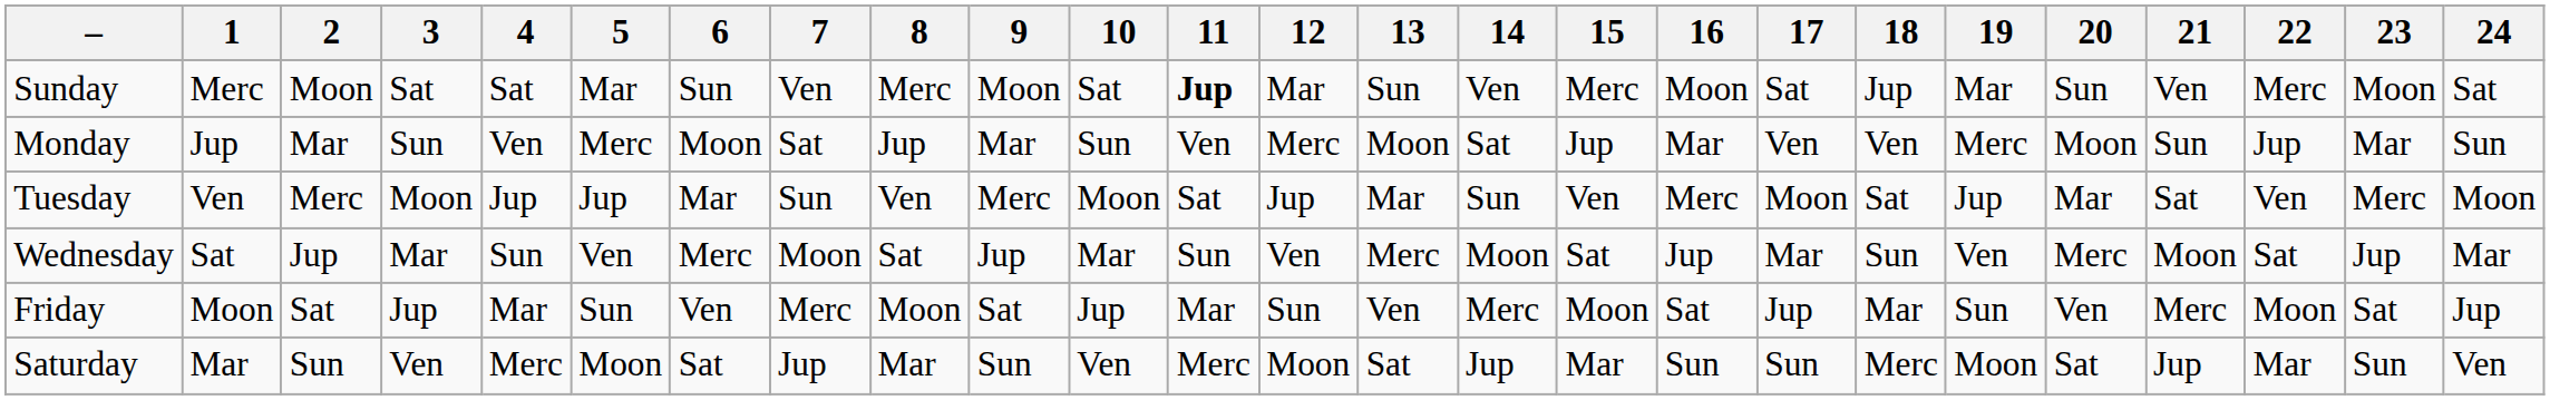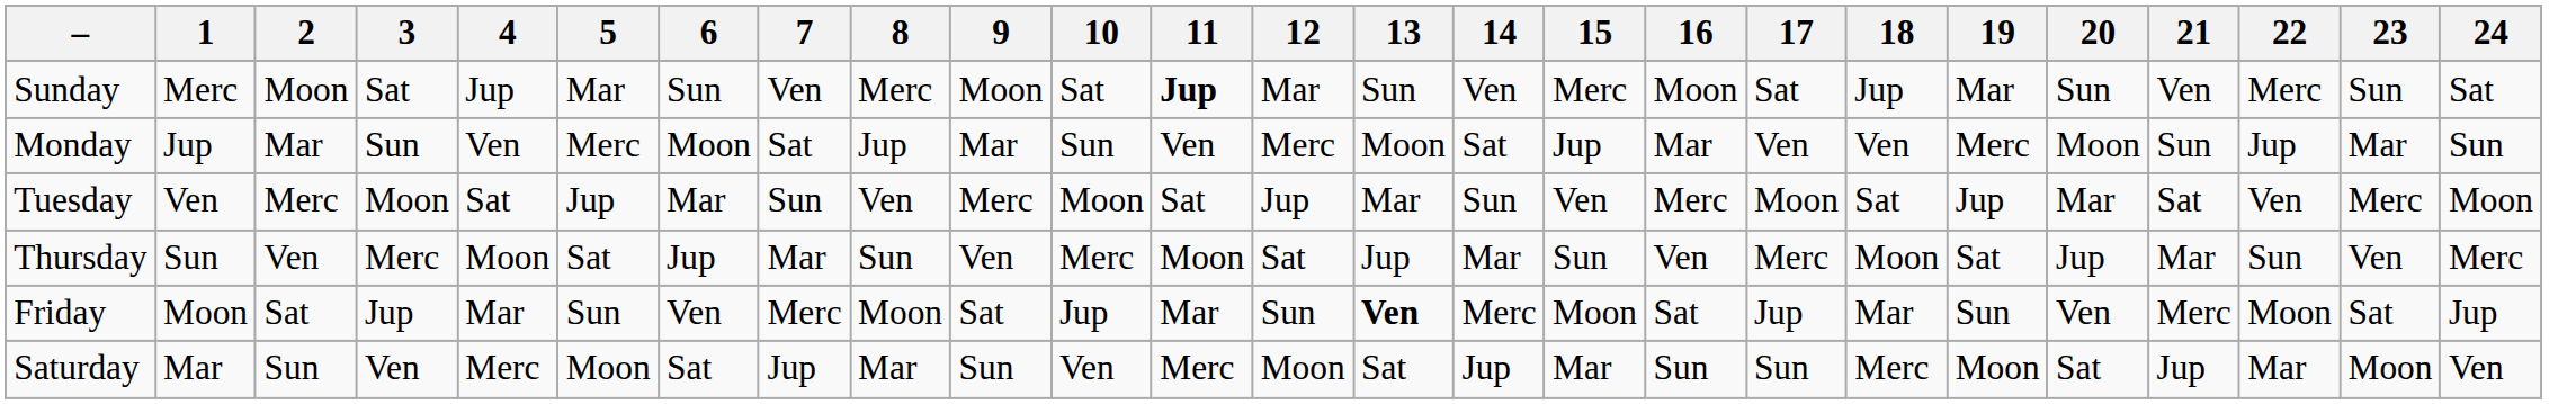 <table class="wikitable" border="1">
 <tr>
 <th>–</th>
 <th>1</th>
 <th>2</th>
 <th>3</th>
 <th>4</th>
 <th>5</th>
 <th>6</th>
 <th>7</th>
 <th>8</th>
 <th>9</th>
 <th>10</th>
 <th>11</th>
 <th>12</th>
 <th>13</th>
 <th>14</th>
 <th>15</th>
 <th>16</th>
 <th>17</th>
 <th>18</th>
 <th>19</th>
 <th>20</th>
 <th>21</th>
 <th>22</th>
 <th>23</th>
 <th>24</th>
 </tr>
 <tr>
 <td>Sunday</td>
 <td>Merc</td>
 <td>Moon</td>
 <td>Sat</td>
-<td>Sat</td>
+<td>Jup</td>
 <td>Mar</td>
 <td>Sun</td>
 <td>Ven</td>
 <td>Merc</td>
 <td>Moon</td>
 <td>Sat</td>
 <td><strong>Jup</strong></td>
 <td>Mar</td>
 <td>Sun</td>
 <td>Ven</td>
 <td>Merc</td>
 <td>Moon</td>
 <td>Sat</td>
 <td>Jup</td>
 <td>Mar</td>
 <td>Sun</td>
 <td>Ven</td>
 <td>Merc</td>
-<td>Moon</td>
+<td>Sun</td>
 <td>Sat</td>
 </tr>
 <tr>
 <td>Monday</td>
 <td>Jup</td>
 <td>Mar</td>
 <td>Sun</td>
 <td>Ven</td>
 <td>Merc</td>
 <td>Moon</td>
 <td>Sat</td>
 <td>Jup</td>
 <td>Mar</td>
 <td>Sun</td>
 <td>Ven</td>
 <td>Merc</td>
 <td>Moon</td>
 <td>Sat</td>
 <td>Jup</td>
 <td>Mar</td>
 <td>Ven</td>
 <td>Ven</td>
 <td>Merc</td>
 <td>Moon</td>
 <td>Sun</td>
 <td>Jup</td>
 <td>Mar</td>
 <td>Sun</td>
 </tr>
 <tr>
 <td>Tuesday</td>
 <td>Ven</td>
 <td>Merc</td>
 <td>Moon</td>
-<td>Jup</td>
+<td>Sat</td>
 <td>Jup</td>
 <td>Mar</td>
 <td>Sun</td>
 <td>Ven</td>
 <td>Merc</td>
 <td>Moon</td>
 <td>Sat</td>
 <td>Jup</td>
 <td>Mar</td>
 <td>Sun</td>
 <td>Ven</td>
 <td>Merc</td>
 <td>Moon</td>
 <td>Sat</td>
 <td>Jup</td>
 <td>Mar</td>
 <td>Sat</td>
 <td>Ven</td>
 <td>Merc</td>
 <td>Moon</td>
 </tr>
 <tr>
-<td>Wednesday</td>
-<td>Sat</td>
-<td>Jup</td>
-<td>Mar</td>
+<td>Thursday</td>
 <td>Sun</td>
 <td>Ven</td>
 <td>Merc</td>
 <td>Moon</td>
 <td>Sat</td>
 <td>Jup</td>
 <td>Mar</td>
 <td>Sun</td>
 <td>Ven</td>
 <td>Merc</td>
 <td>Moon</td>
 <td>Sat</td>
 <td>Jup</td>
 <td>Mar</td>
 <td>Sun</td>
 <td>Ven</td>
 <td>Merc</td>
 <td>Moon</td>
 <td>Sat</td>
 <td>Jup</td>
 <td>Mar</td>
+<td>Sun</td>
+<td>Ven</td>
+<td>Merc</td>
 </tr>
 <tr>
 <td>Friday</td>
 <td>Moon</td>
 <td>Sat</td>
 <td>Jup</td>
 <td>Mar</td>
 <td>Sun</td>
 <td>Ven</td>
 <td>Merc</td>
 <td>Moon</td>
 <td>Sat</td>
 <td>Jup</td>
 <td>Mar</td>
 <td>Sun</td>
-<td>Ven</td>
+<td><strong>Ven</strong></td>
 <td>Merc</td>
 <td>Moon</td>
 <td>Sat</td>
 <td>Jup</td>
 <td>Mar</td>
 <td>Sun</td>
 <td>Ven</td>
 <td>Merc</td>
 <td>Moon</td>
 <td>Sat</td>
 <td>Jup</td>
 </tr>
 <tr>
 <td>Saturday</td>
 <td>Mar</td>
 <td>Sun</td>
 <td>Ven</td>
 <td>Merc</td>
 <td>Moon</td>
 <td>Sat</td>
 <td>Jup</td>
 <td>Mar</td>
 <td>Sun</td>
 <td>Ven</td>
 <td>Merc</td>
 <td>Moon</td>
 <td>Sat</td>
 <td>Jup</td>
 <td>Mar</td>
 <td>Sun</td>
 <td>Sun</td>
 <td>Merc</td>
 <td>Moon</td>
 <td>Sat</td>
 <td>Jup</td>
 <td>Mar</td>
-<td>Sun</td>
+<td>Moon</td>
 <td>Ven</td>
 </tr>
 </table>
